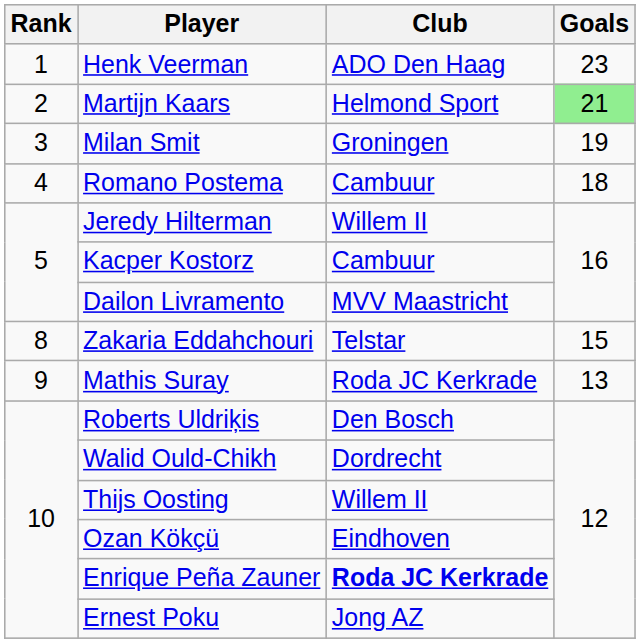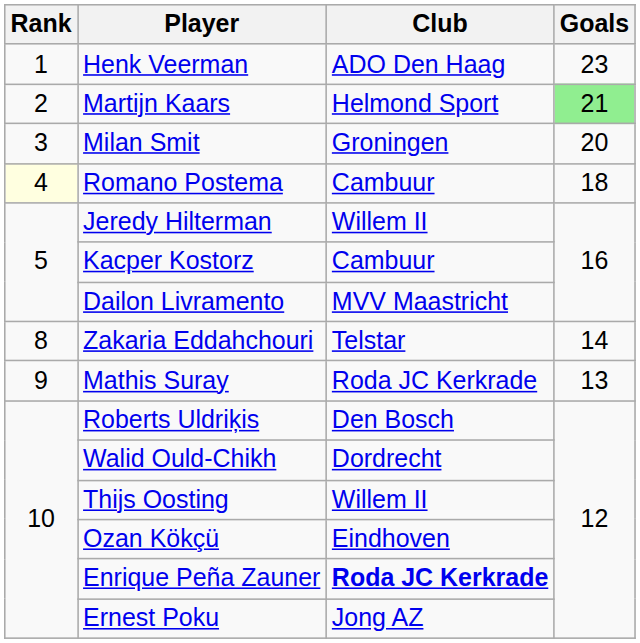 <table class="wikitable" style="text-align:center;">
 <tr>
 <th>Rank</th>
 <th>Player</th>
 <th>Club</th>
 <th>Goals</th>
 </tr>
 <tr>
 <td>1</td>
 <td align="left"> <a href='#'>Henk Veerman</a></td>
 <td align="left"><a href='#'>ADO Den Haag</a></td>
 <td>23</td>
 </tr>
 <tr>
 <td>2</td>
 <td align="left"> <a href='#'>Martijn Kaars</a></td>
 <td align="left"><a href='#'>Helmond Sport</a></td>
 <td style="background: lightgreen;">21</td>
 </tr>
 <tr>
 <td>3</td>
 <td align="left"> <a href='#'>Milan Smit</a></td>
 <td align="left"><a href='#'>Groningen</a></td>
-<td>19</td>
+<td>20</td>
 </tr>
 <tr>
-<td>4</td>
+<td style="background: lightyellow;">4</td>
 <td align="left"> <a href='#'>Romano Postema</a></td>
 <td align="left"><a href='#'>Cambuur</a></td>
 <td>18</td>
 </tr>
 <tr>
 <td rowspan="3">5</td>
 <td align="left"> <a href='#'>Jeredy Hilterman</a></td>
 <td align="left"><a href='#'>Willem II</a></td>
 <td rowspan="3">16</td>
 </tr>
 <tr>
 <td align="left"> <a href='#'>Kacper Kostorz</a></td>
 <td align="left"><a href='#'>Cambuur</a></td>
 </tr>
 <tr>
 <td align="left"> <a href='#'>Dailon Livramento</a></td>
 <td align="left"><a href='#'>MVV Maastricht</a></td>
 </tr>
 <tr>
 <td>8</td>
 <td align="left"> <a href='#'>Zakaria Eddahchouri</a></td>
 <td align="left"><a href='#'>Telstar</a></td>
-<td>15</td>
+<td>14</td>
 </tr>
 <tr>
 <td>9</td>
 <td align="left"> <a href='#'>Mathis Suray</a></td>
 <td align="left"><a href='#'>Roda JC Kerkrade</a></td>
 <td>13</td>
 </tr>
 <tr>
 <td rowspan="6">10</td>
 <td align="left"> <a href='#'>Roberts Uldriķis</a></td>
 <td align="left"><a href='#'>Den Bosch</a></td>
 <td rowspan="6">12</td>
 </tr>
 <tr>
 <td align="left"> <a href='#'>Walid Ould-Chikh</a></td>
 <td align="left"><a href='#'>Dordrecht</a></td>
 </tr>
 <tr>
 <td align="left"> <a href='#'>Thijs Oosting</a></td>
 <td align="left"><a href='#'>Willem II</a></td>
 </tr>
 <tr>
 <td align="left"> <a href='#'>Ozan Kökçü</a></td>
 <td align="left"><a href='#'>Eindhoven</a></td>
 </tr>
 <tr>
 <td align="left"> <a href='#'>Enrique Peña Zauner</a></td>
 <td align="left"><strong><a href='#'>Roda JC Kerkrade</a></strong></td>
 </tr>
 <tr>
 <td align="left"> <a href='#'>Ernest Poku</a></td>
 <td align="left"><a href='#'>Jong AZ</a></td>
 </tr>
 </table>
